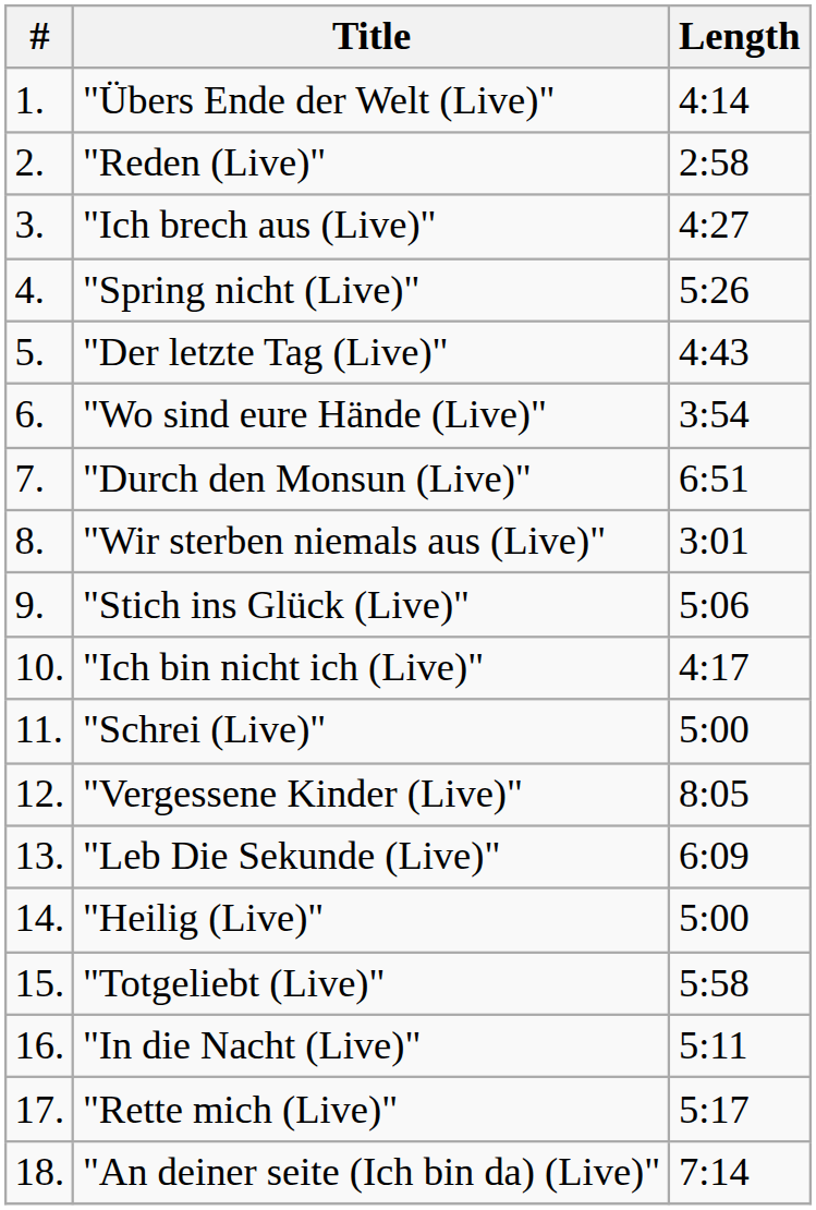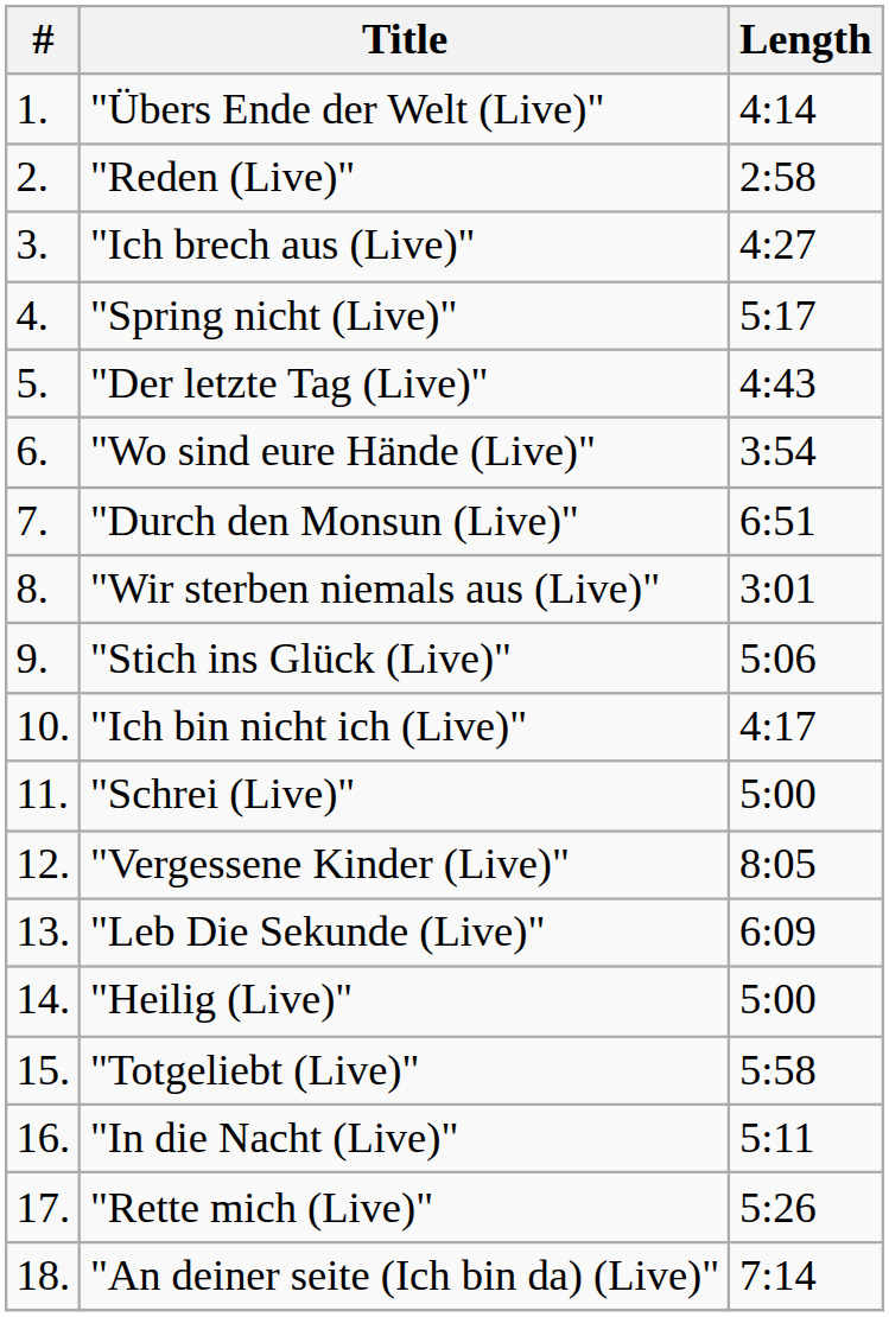 <table class="wikitable">
 <tr>
 <th>#</th>
 <th>Title</th>
 <th>Length</th>
 </tr>
 <tr>
 <td>1.</td>
 <td>"Übers Ende der Welt (Live)"</td>
 <td>4:14</td>
 </tr>
 <tr>
 <td>2.</td>
 <td>"Reden (Live)"</td>
 <td>2:58</td>
 </tr>
 <tr>
 <td>3.</td>
 <td>"Ich brech aus (Live)"</td>
 <td>4:27</td>
 </tr>
 <tr>
 <td>4.</td>
 <td>"Spring nicht (Live)"</td>
-<td>5:26</td>
+<td>5:17</td>
 </tr>
 <tr>
 <td>5.</td>
 <td>"Der letzte Tag (Live)"</td>
 <td>4:43</td>
 </tr>
 <tr>
 <td>6.</td>
 <td>"Wo sind eure Hände (Live)"</td>
 <td>3:54</td>
 </tr>
 <tr>
 <td>7.</td>
 <td>"Durch den Monsun (Live)"</td>
 <td>6:51</td>
 </tr>
 <tr>
 <td>8.</td>
 <td>"Wir sterben niemals aus (Live)"</td>
 <td>3:01</td>
 </tr>
 <tr>
 <td>9.</td>
 <td>"Stich ins Glück (Live)"</td>
 <td>5:06</td>
 </tr>
 <tr>
 <td>10.</td>
 <td>"Ich bin nicht ich (Live)"</td>
 <td>4:17</td>
 </tr>
 <tr>
 <td>11.</td>
 <td>"Schrei (Live)"</td>
 <td>5:00</td>
 </tr>
 <tr>
 <td>12.</td>
 <td>"Vergessene Kinder (Live)"</td>
 <td>8:05</td>
 </tr>
 <tr>
 <td>13.</td>
 <td>"Leb Die Sekunde (Live)"</td>
 <td>6:09</td>
 </tr>
 <tr>
 <td>14.</td>
 <td>"Heilig (Live)"</td>
 <td>5:00</td>
 </tr>
 <tr>
 <td>15.</td>
 <td>"Totgeliebt (Live)"</td>
 <td>5:58</td>
 </tr>
 <tr>
 <td>16.</td>
 <td>"In die Nacht (Live)"</td>
 <td>5:11</td>
 </tr>
 <tr>
 <td>17.</td>
 <td>"Rette mich (Live)"</td>
-<td>5:17</td>
+<td>5:26</td>
 </tr>
 <tr>
 <td>18.</td>
 <td>"An deiner seite (Ich bin da) (Live)"</td>
 <td>7:14</td>
 </tr>
 <tr>
 </tr>
 </table>
